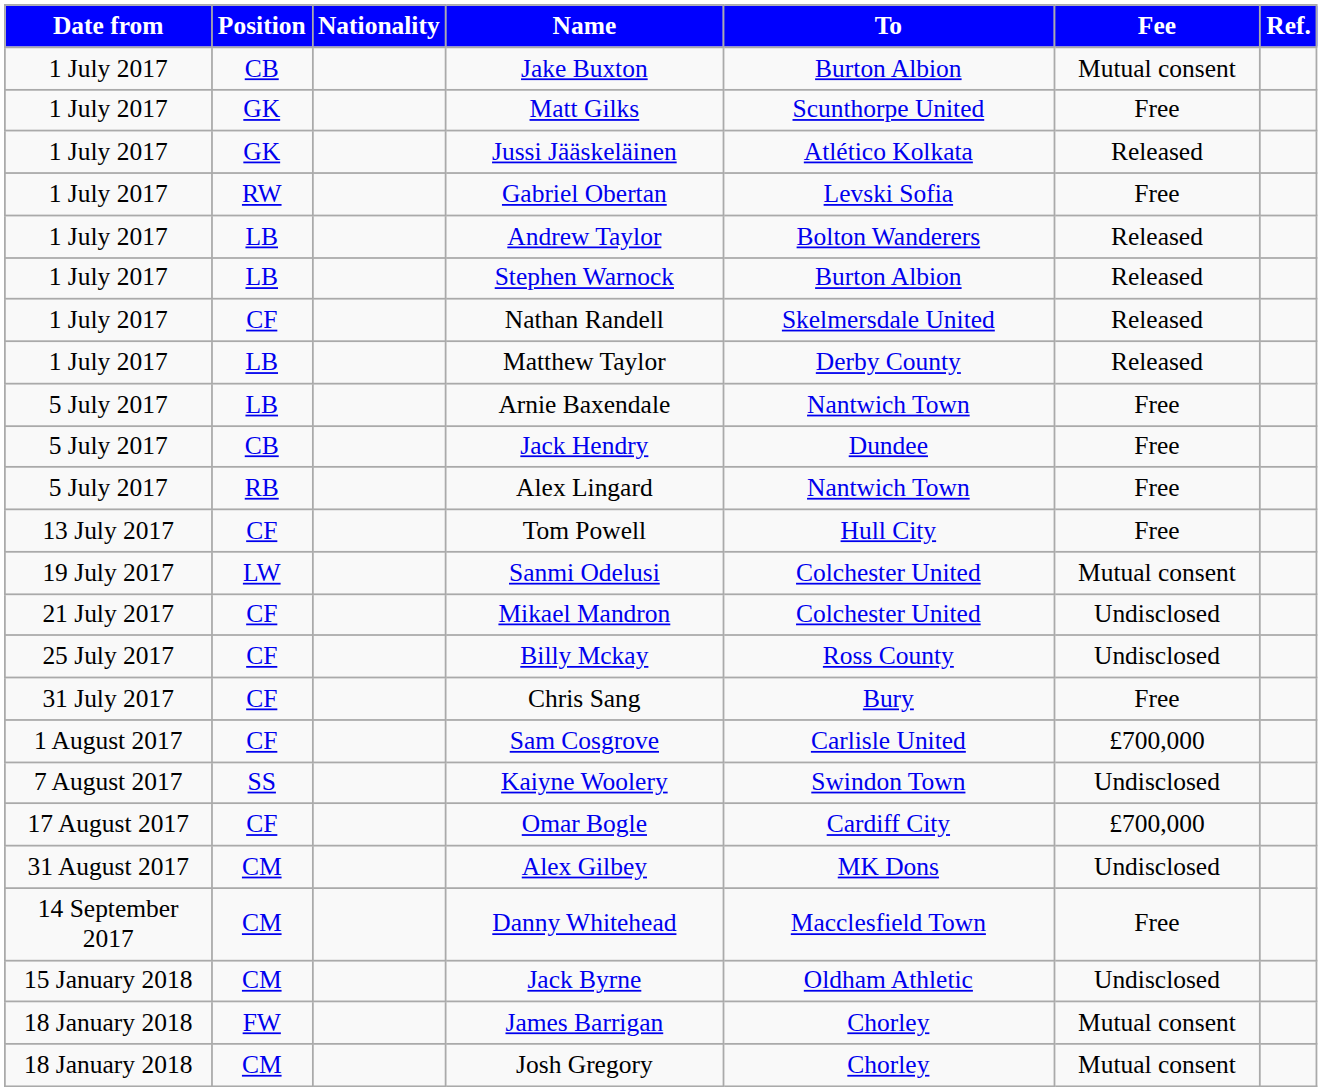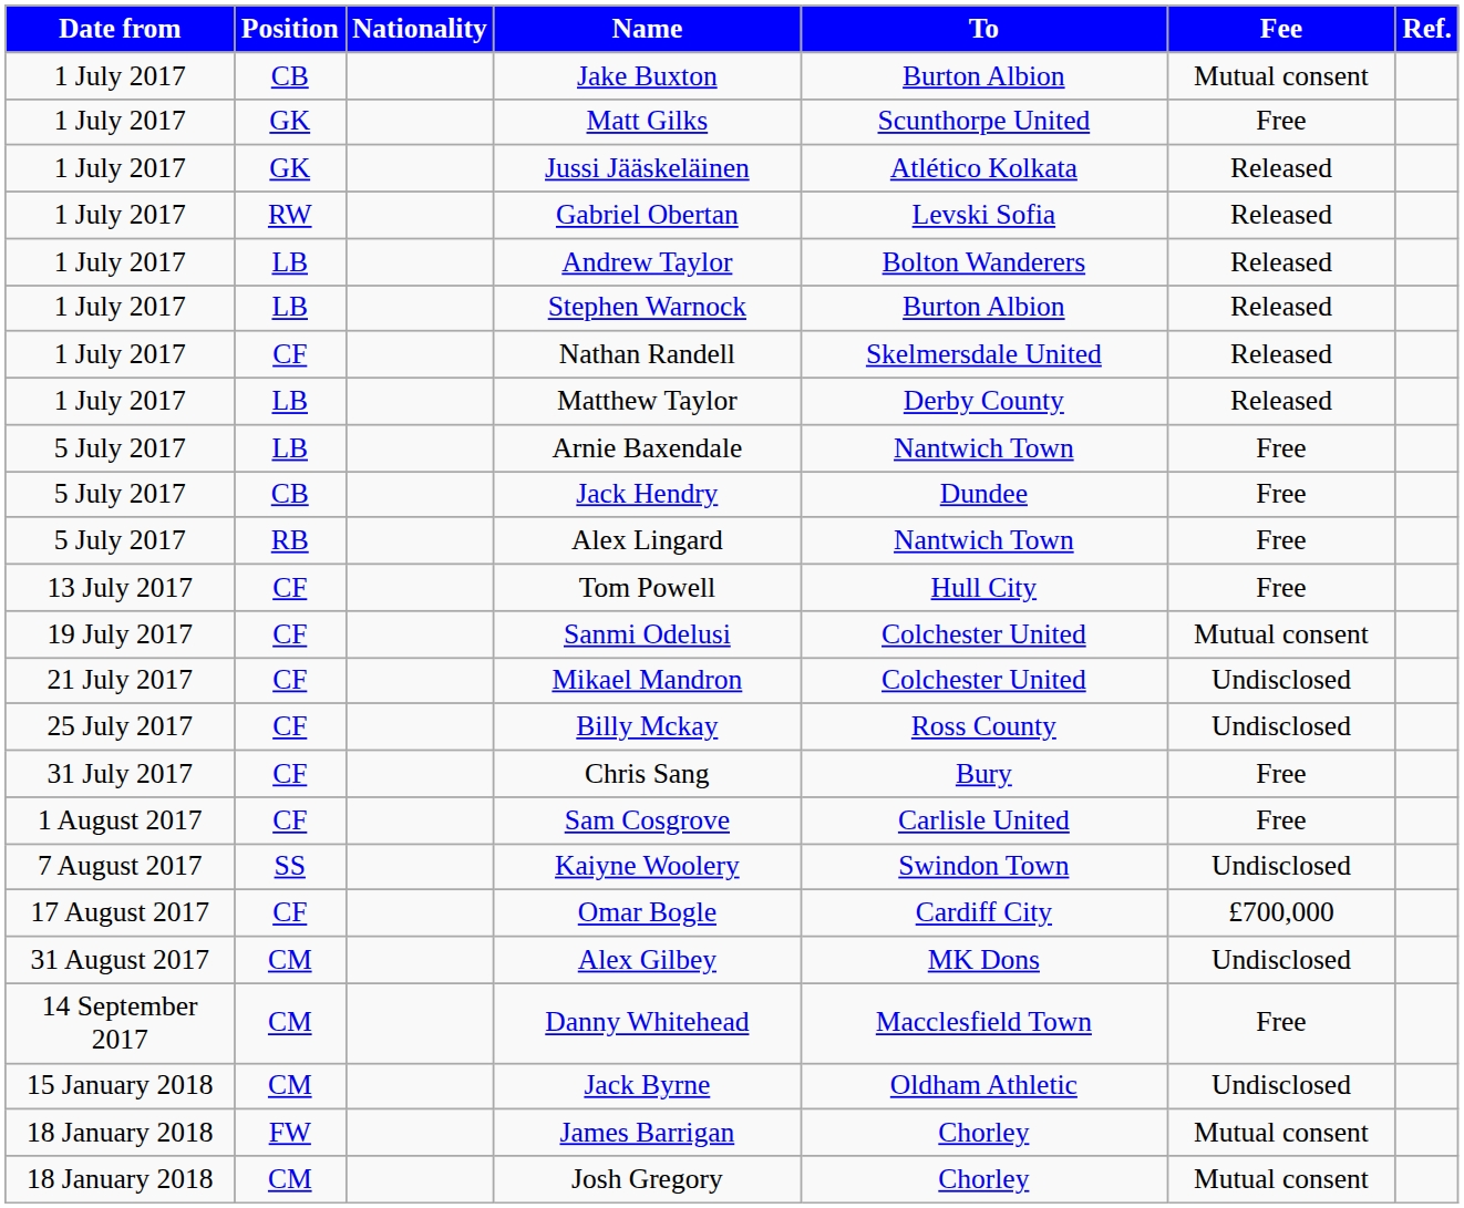 <table class="wikitable" style="text-align:center; font-size:90%; ">
 <tr>
 <th style="background:#0000FF; color:#FFFFFF; width:110px;">Date from</th>
 <th style="background:#0000FF; color:#FFFFFF; width:50px;">Position</th>
 <th style="background:#0000FF; color:#FFFFFF; width:50px;">Nationality</th>
 <th style="background:#0000FF; color:#FFFFFF; width:150px;">Name</th>
 <th style="background:#0000FF; color:#FFFFFF; width:180px;">To</th>
 <th style="background:#0000FF; color:#FFFFFF; width:110px;">Fee</th>
 <th style="background:#0000FF; color:#FFFFFF; width:25px;">Ref.</th>
 </tr>
 <tr>
 <td>1 July 2017</td>
 <td><a href='#'>CB</a></td>
 <td></td>
 <td><a href='#'>Jake Buxton</a></td>
 <td><a href='#'>Burton Albion</a></td>
 <td>Mutual consent</td>
 <td></td>
 </tr>
 <tr>
 <td>1 July 2017</td>
 <td><a href='#'>GK</a></td>
 <td></td>
 <td><a href='#'>Matt Gilks</a></td>
 <td><a href='#'>Scunthorpe United</a></td>
 <td>Free</td>
 <td></td>
 </tr>
 <tr>
 <td>1 July 2017</td>
 <td><a href='#'>GK</a></td>
 <td></td>
 <td><a href='#'>Jussi Jääskeläinen</a></td>
 <td><a href='#'>Atlético Kolkata</a></td>
 <td>Released</td>
 <td></td>
 </tr>
 <tr>
 <td>1 July 2017</td>
 <td><a href='#'>RW</a></td>
 <td></td>
 <td><a href='#'>Gabriel Obertan</a></td>
 <td><a href='#'>Levski Sofia</a></td>
-<td>Free</td>
+<td>Released</td>
 <td></td>
 </tr>
 <tr>
 <td>1 July 2017</td>
 <td><a href='#'>LB</a></td>
 <td></td>
 <td><a href='#'>Andrew Taylor</a></td>
 <td><a href='#'>Bolton Wanderers</a></td>
 <td>Released</td>
 <td></td>
 </tr>
 <tr>
 <td>1 July 2017</td>
 <td><a href='#'>LB</a></td>
 <td></td>
 <td><a href='#'>Stephen Warnock</a></td>
 <td><a href='#'>Burton Albion</a></td>
 <td>Released</td>
 <td></td>
 </tr>
 <tr>
 <td>1 July 2017</td>
 <td><a href='#'>CF</a></td>
 <td></td>
 <td>Nathan Randell</td>
 <td><a href='#'>Skelmersdale United</a></td>
 <td>Released</td>
 <td></td>
 </tr>
 <tr>
 <td>1 July 2017</td>
 <td><a href='#'>LB</a></td>
 <td></td>
 <td>Matthew Taylor</td>
 <td><a href='#'>Derby County</a></td>
 <td>Released</td>
 <td></td>
 </tr>
 <tr>
 <td>5 July 2017</td>
 <td><a href='#'>LB</a></td>
 <td></td>
 <td>Arnie Baxendale</td>
 <td><a href='#'>Nantwich Town</a></td>
 <td>Free</td>
 <td></td>
 </tr>
 <tr>
 <td>5 July 2017</td>
 <td><a href='#'>CB</a></td>
 <td></td>
 <td><a href='#'>Jack Hendry</a></td>
 <td><a href='#'>Dundee</a></td>
 <td>Free</td>
 <td></td>
 </tr>
 <tr>
 <td>5 July 2017</td>
 <td><a href='#'>RB</a></td>
 <td></td>
 <td>Alex Lingard</td>
 <td><a href='#'>Nantwich Town</a></td>
 <td>Free</td>
 <td></td>
 </tr>
 <tr>
 <td>13 July 2017</td>
 <td><a href='#'>CF</a></td>
 <td></td>
 <td>Tom Powell</td>
 <td><a href='#'>Hull City</a></td>
 <td>Free</td>
 <td></td>
 </tr>
 <tr>
 <td>19 July 2017</td>
-<td><a href='#'>LW</a></td>
+<td><a href='#'>CF</a></td>
 <td></td>
 <td><a href='#'>Sanmi Odelusi</a></td>
 <td><a href='#'>Colchester United</a></td>
 <td>Mutual consent</td>
 <td></td>
 </tr>
 <tr>
 <td>21 July 2017</td>
 <td><a href='#'>CF</a></td>
 <td></td>
 <td><a href='#'>Mikael Mandron</a></td>
 <td><a href='#'>Colchester United</a></td>
 <td>Undisclosed</td>
 <td></td>
 </tr>
 <tr>
 <td>25 July 2017</td>
 <td><a href='#'>CF</a></td>
 <td></td>
 <td><a href='#'>Billy Mckay</a></td>
 <td><a href='#'>Ross County</a></td>
 <td>Undisclosed</td>
 <td></td>
 </tr>
 <tr>
 <td>31 July 2017</td>
 <td><a href='#'>CF</a></td>
 <td></td>
 <td>Chris Sang</td>
 <td><a href='#'>Bury</a></td>
 <td>Free</td>
 <td></td>
 </tr>
 <tr>
 <td>1 August 2017</td>
 <td><a href='#'>CF</a></td>
 <td></td>
 <td><a href='#'>Sam Cosgrove</a></td>
 <td><a href='#'>Carlisle United</a></td>
-<td>£700,000</td>
+<td>Free</td>
 <td></td>
 </tr>
 <tr>
 <td>7 August 2017</td>
 <td><a href='#'>SS</a></td>
 <td></td>
 <td><a href='#'>Kaiyne Woolery</a></td>
 <td><a href='#'>Swindon Town</a></td>
 <td>Undisclosed</td>
 <td></td>
 </tr>
 <tr>
 <td>17 August 2017</td>
 <td><a href='#'>CF</a></td>
 <td></td>
 <td><a href='#'>Omar Bogle</a></td>
 <td><a href='#'>Cardiff City</a></td>
 <td>£700,000</td>
 <td></td>
 </tr>
 <tr>
 <td>31 August 2017</td>
 <td><a href='#'>CM</a></td>
 <td></td>
 <td><a href='#'>Alex Gilbey</a></td>
 <td><a href='#'>MK Dons</a></td>
 <td>Undisclosed</td>
 <td></td>
 </tr>
 <tr>
 <td>14 September 2017</td>
 <td><a href='#'>CM</a></td>
 <td></td>
 <td><a href='#'>Danny Whitehead</a></td>
 <td><a href='#'>Macclesfield Town</a></td>
 <td>Free</td>
 <td></td>
 </tr>
 <tr>
 <td>15 January 2018</td>
 <td><a href='#'>CM</a></td>
 <td></td>
 <td><a href='#'>Jack Byrne</a></td>
 <td><a href='#'>Oldham Athletic</a></td>
 <td>Undisclosed</td>
 <td></td>
 </tr>
 <tr>
 <td>18 January 2018</td>
 <td><a href='#'>FW</a></td>
 <td></td>
 <td><a href='#'>James Barrigan</a></td>
 <td><a href='#'>Chorley</a></td>
 <td>Mutual consent</td>
 <td></td>
 </tr>
 <tr>
 <td>18 January 2018</td>
 <td><a href='#'>CM</a></td>
 <td></td>
 <td>Josh Gregory</td>
 <td><a href='#'>Chorley</a></td>
 <td>Mutual consent</td>
 <td></td>
 </tr>
 </table>
